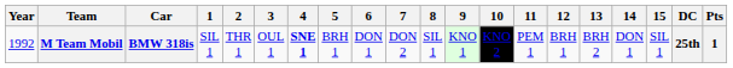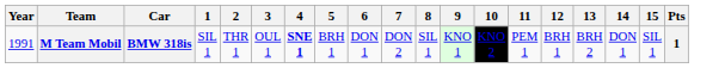 <table class="wikitable" style="text-align:center; font-size:85%">
 <tr>
 <th>Year</th>
 <th>Team</th>
 <th>Car</th>
 <th>1</th>
 <th>2</th>
 <th>3</th>
 <th>4</th>
 <th>5</th>
 <th>6</th>
 <th>7</th>
 <th>8</th>
 <th>9</th>
 <th>10</th>
 <th>11</th>
 <th>12</th>
 <th>13</th>
 <th>14</th>
 <th>15</th>
-<th>DC</th>
 <th>Pts</th>
 </tr>
 <tr>
-<td><a href='#'>1992</a></td>
+<td><a href='#'>1991</a></td>
 <th nowrap><a href='#'>M Team Mobil</a></th>
 <th nowrap><a href='#'>BMW 318is</a></th>
 <td><a href='#'>SIL<br>1</a></td>
 <td><a href='#'>THR<br>1</a></td>
 <td><a href='#'>OUL<br>1</a></td>
 <td><strong><a href='#'>SNE<br>1</a></strong></td>
 <td><a href='#'>BRH<br>1</a></td>
 <td><a href='#'>DON<br>1</a></td>
 <td><a href='#'>DON<br>2</a></td>
 <td><a href='#'>SIL<br>1</a></td>
 <td style="background:#DFFFDF;"><a href='#'>KNO<br>1</a><br></td>
 <td style="background:#000000; color:white"><span><a href='#'>KNO<br>2</a></span><br></td>
 <td><a href='#'>PEM<br>1</a></td>
 <td><a href='#'>BRH<br>1</a></td>
 <td><a href='#'>BRH<br>2</a></td>
 <td><a href='#'>DON<br>1</a></td>
 <td><a href='#'>SIL<br>1</a></td>
-<th>25th</th>
 <th>1</th>
 </tr>
 </table>
